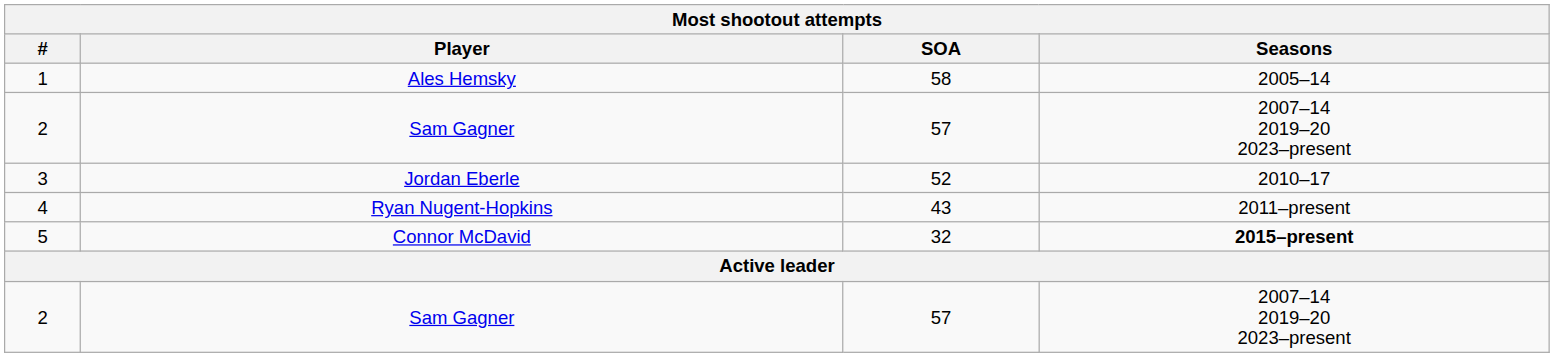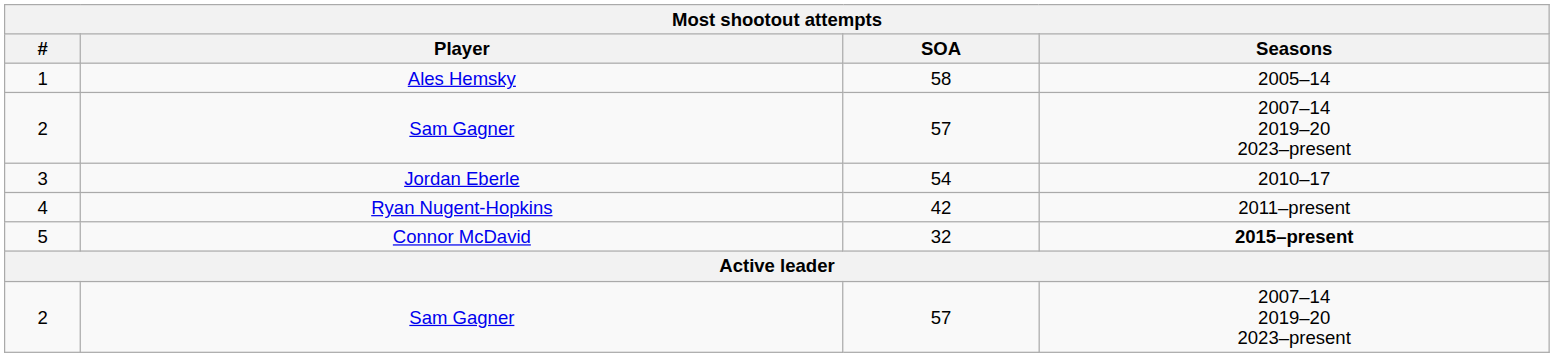 <table class="wikitable" style="text-align: center; font-size: 95%" width="80%">
 <tr>
 <th colspan="4">Most shootout attempts</th>
 </tr>
 <tr>
 <th>#</th>
 <th>Player</th>
 <th>SOA</th>
 <th>Seasons</th>
 </tr>
 <tr>
 <td>1</td>
 <td><a href='#'>Ales Hemsky</a></td>
 <td>58</td>
 <td>2005–14</td>
 </tr>
 <tr>
 <td>2</td>
 <td><a href='#'>Sam Gagner</a></td>
 <td>57</td>
 <td>2007–14<br>2019–20<br>2023–present</td>
 </tr>
 <tr>
 <td>3</td>
 <td><a href='#'>Jordan Eberle</a></td>
-<td>52</td>
+<td>54</td>
 <td>2010–17</td>
 </tr>
 <tr>
 <td>4</td>
 <td><a href='#'>Ryan Nugent-Hopkins</a></td>
-<td>43</td>
+<td>42</td>
 <td>2011–present</td>
 </tr>
 <tr>
 <td>5</td>
 <td><a href='#'>Connor McDavid</a></td>
 <td>32</td>
 <td><strong>2015–present</strong></td>
 </tr>
 <tr>
 <th colspan="4">Active leader</th>
 </tr>
 <tr>
 <td>2</td>
 <td><a href='#'>Sam Gagner</a></td>
 <td>57</td>
 <td>2007–14<br>2019–20<br>2023–present</td>
 </tr>
 </table>
